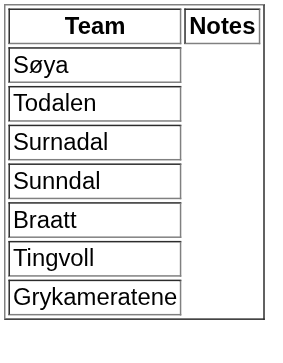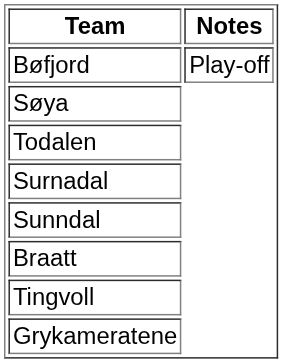 <table border="1" cellpadding="2">
 <tr>
 <th>Team</th>
 <th>Notes</th>
+</tr>
+<tr>
+<td>Bøfjord</td>
+<td>Play-off</td>
 </tr>
 <tr>
 <td>Søya</td>
 </tr>
 <tr>
 <td>Todalen</td>
 </tr>
 <tr>
 <td>Surnadal</td>
 </tr>
 <tr>
 <td>Sunndal</td>
 </tr>
 <tr>
 <td>Braatt</td>
 </tr>
 <tr>
 <td>Tingvoll</td>
 </tr>
 <tr>
 <td>Grykameratene</td>
 </tr>
 </table>
